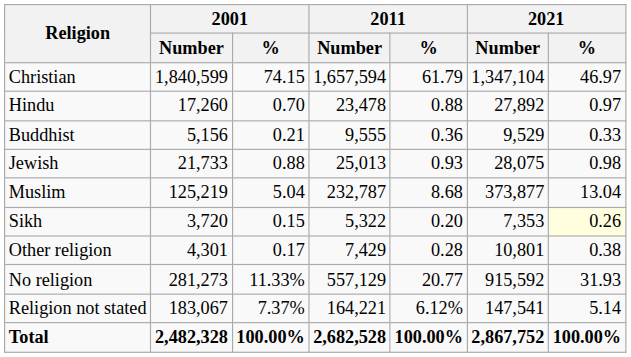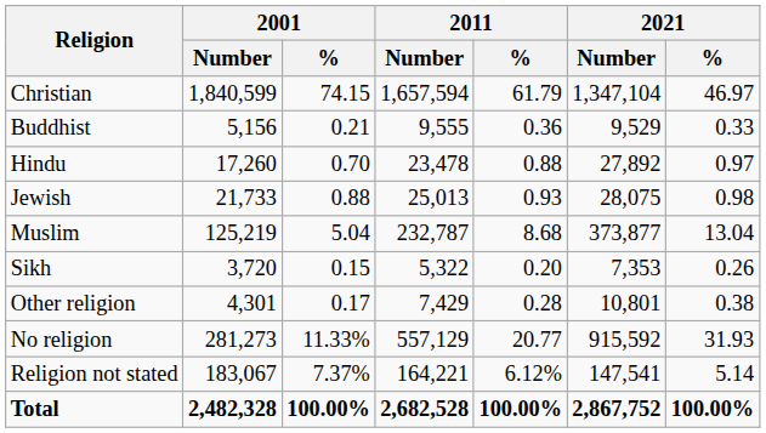 <table class="wikitable sortable" style="text-align:right">
 <tr>
 <th rowspan="2">Religion</th>
 <th colspan="2">2001</th>
 <th colspan="2">2011</th>
 <th colspan="2">2021</th>
 </tr>
 <tr>
 <th>Number</th>
 <th>%</th>
 <th>Number</th>
 <th>%</th>
 <th>Number</th>
 <th>%</th>
 </tr>
 <tr>
 <td style="text-align:left">Christian</td>
 <td>1,840,599</td>
 <td>74.15</td>
 <td>1,657,594</td>
 <td>61.79</td>
 <td>1,347,104</td>
 <td>46.97</td>
 </tr>
 <tr>
+<td style="text-align:left">Buddhist</td>
+<td>5,156</td>
+<td>0.21</td>
+<td>9,555</td>
+<td>0.36</td>
+<td>9,529</td>
+<td>0.33</td>
+</tr>
+<tr>
 <td style="text-align:left">Hindu</td>
 <td>17,260</td>
 <td>0.70</td>
 <td>23,478</td>
 <td>0.88</td>
 <td>27,892</td>
 <td>0.97</td>
-</tr>
-<tr>
-<td style="text-align:left">Buddhist</td>
-<td>5,156</td>
-<td>0.21</td>
-<td>9,555</td>
-<td>0.36</td>
-<td>9,529</td>
-<td>0.33</td>
 </tr>
 <tr>
 <td style="text-align:left">Jewish</td>
 <td>21,733</td>
 <td>0.88</td>
 <td>25,013</td>
 <td>0.93</td>
 <td>28,075</td>
 <td>0.98</td>
 </tr>
 <tr>
 <td style="text-align:left">Muslim</td>
 <td>125,219</td>
 <td>5.04</td>
 <td>232,787</td>
 <td>8.68</td>
 <td>373,877</td>
 <td>13.04</td>
 </tr>
 <tr>
 <td style="text-align:left">Sikh</td>
 <td>3,720</td>
 <td>0.15</td>
 <td>5,322</td>
 <td>0.20</td>
 <td>7,353</td>
-<td style="background: lightyellow;">0.26</td>
+<td>0.26</td>
 </tr>
 <tr>
 <td style="text-align:left">Other religion</td>
 <td>4,301</td>
 <td>0.17</td>
 <td>7,429</td>
 <td>0.28</td>
 <td>10,801</td>
 <td>0.38</td>
 </tr>
 <tr>
 <td style="text-align:left">No religion</td>
 <td>281,273</td>
 <td>11.33%</td>
 <td>557,129</td>
 <td>20.77</td>
 <td>915,592</td>
 <td>31.93</td>
 </tr>
 <tr>
 <td style="text-align:left">Religion not stated</td>
 <td>183,067</td>
 <td>7.37%</td>
 <td>164,221</td>
 <td>6.12%</td>
 <td>147,541</td>
 <td>5.14</td>
 </tr>
 <tr>
 <td style="text-align:left"><strong>Total</strong></td>
 <td><strong>2,482,328</strong></td>
 <td><strong>100.00%</strong></td>
 <td><strong>2,682,528</strong></td>
 <td><strong>100.00%</strong></td>
 <td><strong>2,867,752</strong></td>
 <td><strong>100.00%</strong></td>
 </tr>
 </table>
